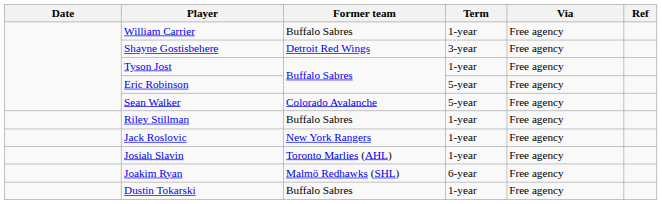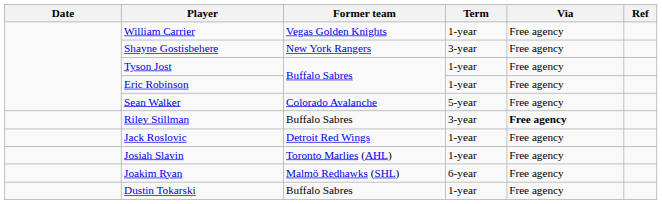 <table class="wikitable">
 <tr style="background:#ddd; text-align:center;">
 <th style="width: 10em;">Date</th>
 <th style="width: 14em;">Player</th>
 <th style="width: 14em;">Former team</th>
 <th style="width: 5em;">Term</th>
 <th style="width: 10em;">Via</th>
 <th style="width: 2.5em;">Ref</th>
 </tr>
 <tr>
 <td rowspan="5"></td>
 <td><a href='#'>William Carrier</a></td>
-<td>Buffalo Sabres</td>
+<td><a href='#'>Vegas Golden Knights</a></td>
 <td>1-year</td>
 <td>Free agency</td>
 <td></td>
 </tr>
 <tr>
 <td><a href='#'>Shayne Gostisbehere</a></td>
-<td><a href='#'>Detroit Red Wings</a></td>
+<td><a href='#'>New York Rangers</a></td>
 <td>3-year</td>
 <td>Free agency</td>
 <td></td>
 </tr>
 <tr>
 <td><a href='#'>Tyson Jost</a></td>
 <td rowspan=2><a href='#'>Buffalo Sabres</a></td>
 <td>1-year</td>
 <td>Free agency</td>
 <td></td>
 </tr>
 <tr>
 <td><a href='#'>Eric Robinson</a></td>
-<td>5-year</td>
+<td>1-year</td>
 <td>Free agency</td>
 <td></td>
 </tr>
 <tr>
 <td><a href='#'>Sean Walker</a></td>
 <td><a href='#'>Colorado Avalanche</a></td>
 <td>5-year</td>
 <td>Free agency</td>
 <td></td>
 </tr>
 <tr>
 <td></td>
 <td><a href='#'>Riley Stillman</a></td>
 <td>Buffalo Sabres</td>
-<td>1-year</td>
-<td>Free agency</td>
+<td>3-year</td>
+<td><strong>Free agency</strong></td>
 <td></td>
 </tr>
 <tr>
 <td></td>
 <td><a href='#'>Jack Roslovic</a></td>
-<td><a href='#'>New York Rangers</a></td>
+<td><a href='#'>Detroit Red Wings</a></td>
 <td>1-year</td>
 <td>Free agency</td>
 <td></td>
 </tr>
 <tr>
 <td></td>
 <td><a href='#'>Josiah Slavin</a></td>
 <td><a href='#'>Toronto Marlies</a> (<a href='#'>AHL</a>)</td>
 <td>1-year</td>
 <td>Free agency</td>
 <td></td>
 </tr>
 <tr>
 <td></td>
 <td><a href='#'>Joakim Ryan</a></td>
 <td><a href='#'>Malmö Redhawks</a> (<a href='#'>SHL</a>)</td>
 <td>6-year</td>
 <td>Free agency</td>
 <td></td>
 </tr>
 <tr>
 <td></td>
 <td><a href='#'>Dustin Tokarski</a></td>
 <td>Buffalo Sabres</td>
 <td>1-year</td>
 <td>Free agency</td>
 <td></td>
 </tr>
 </table>
